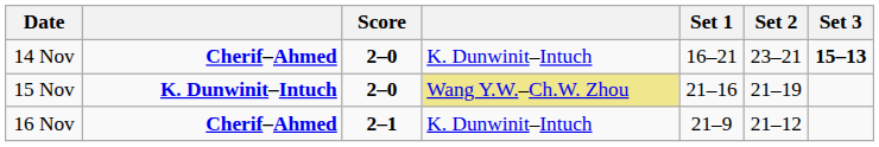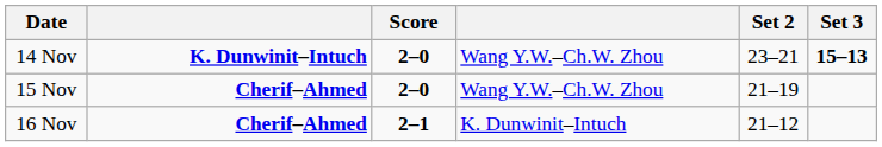 <table class="wikitable" style="text-align: center; font-size:90% ">
 <tr>
 <th width="60">Date</th>
 <th align="right" width="250"></th>
 <th width="60">Score</th>
 <th align="left" width="250"></th>
-<th width="50">Set 1</th>
 <th width="50">Set 2</th>
 <th width="50">Set 3</th>
 </tr>
 <tr>
 <td>14 Nov</td>
-<td align=right><strong><a href='#'>Cherif</a>–<a href='#'>Ahmed</a> </strong></td>
+<td align=right><strong><a href='#'>K. Dunwinit</a>–<a href='#'>Intuch</a> </strong></td>
 <td align=center><strong>2–0</strong></td>
-<td align=left> <a href='#'>K. Dunwinit</a>–<a href='#'>Intuch</a></td>
-<td>16–21</td>
+<td align=left> <a href='#'>Wang Y.W.</a>–<a href='#'>Ch.W. Zhou</a></td>
 <td>23–21</td>
 <td><strong>15–13</strong></td>
 </tr>
 <tr>
 <td>15 Nov</td>
-<td align=right><strong><a href='#'>K. Dunwinit</a>–<a href='#'>Intuch</a> </strong></td>
+<td align=right><strong><a href='#'>Cherif</a>–<a href='#'>Ahmed</a> </strong></td>
 <td align=center><strong>2–0</strong></td>
-<td align=left style="background: khaki;"> <a href='#'>Wang Y.W.</a>–<a href='#'>Ch.W. Zhou</a></td>
-<td>21–16</td>
+<td align=left> <a href='#'>Wang Y.W.</a>–<a href='#'>Ch.W. Zhou</a></td>
 <td>21–19</td>
 <td></td>
 </tr>
 <tr>
 <td>16 Nov</td>
 <td align=right><strong><a href='#'>Cherif</a>–<a href='#'>Ahmed</a> </strong></td>
 <td align=center><strong>2–1</strong></td>
 <td align=left> <a href='#'>K. Dunwinit</a>–<a href='#'>Intuch</a></td>
-<td>21–9</td>
 <td>21–12</td>
 <td></td>
 </tr>
 </table>
